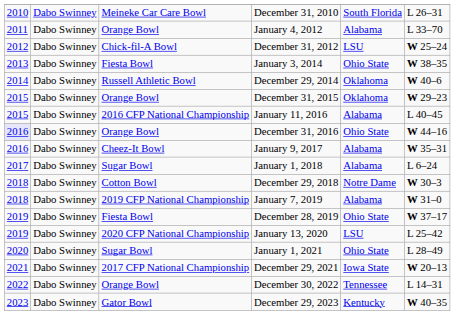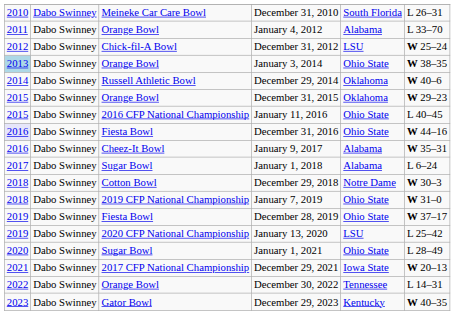 <table class="wikitable">
 <tr>
 </tr>
 <tr>
 <td><a href='#'>2010</a></td>
 <td><a href='#'>Dabo Swinney</a></td>
 <td><a href='#'>Meineke Car Care Bowl</a></td>
 <td>December 31, 2010</td>
 <td><a href='#'>South Florida</a></td>
 <td>L 26–31</td>
 </tr>
 <tr>
 <td><a href='#'>2011</a></td>
 <td>Dabo Swinney</td>
 <td><a href='#'>Orange Bowl</a></td>
 <td>January 4, 2012</td>
 <td><a href='#'>Alabama</a></td>
 <td>L 33–70</td>
 </tr>
 <tr>
 <td><a href='#'>2012</a></td>
 <td>Dabo Swinney</td>
 <td><a href='#'>Chick-fil-A Bowl</a></td>
 <td>December 31, 2012</td>
 <td><a href='#'>LSU</a></td>
 <td><strong>W</strong> 25–24</td>
 </tr>
 <tr>
-<td><a href='#'>2013</a></td>
+<td style="background: lightblue;"><a href='#'>2013</a></td>
 <td>Dabo Swinney</td>
-<td><a href='#'>Fiesta Bowl</a></td>
+<td><a href='#'>Orange Bowl</a></td>
 <td>January 3, 2014</td>
 <td><a href='#'>Ohio State</a></td>
 <td><strong>W</strong> 38–35</td>
 </tr>
 <tr>
 <td><a href='#'>2014</a></td>
 <td>Dabo Swinney</td>
 <td><a href='#'>Russell Athletic Bowl</a></td>
 <td>December 29, 2014</td>
 <td><a href='#'>Oklahoma</a></td>
 <td><strong>W</strong> 40–6</td>
 </tr>
 <tr>
 <td><a href='#'>2015</a></td>
 <td>Dabo Swinney</td>
 <td><a href='#'>Orange Bowl</a></td>
 <td>December 31, 2015</td>
 <td><a href='#'>Oklahoma</a></td>
 <td><strong>W</strong> 29–23</td>
 </tr>
 <tr>
 <td><a href='#'>2015</a></td>
 <td>Dabo Swinney</td>
 <td><a href='#'>2016 CFP National Championship</a></td>
 <td>January 11, 2016</td>
-<td><a href='#'>Alabama</a></td>
+<td><a href='#'>Ohio State</a></td>
 <td>L 40–45</td>
 </tr>
 <tr>
 <td style="background: lavender;"><a href='#'>2016</a></td>
 <td>Dabo Swinney</td>
-<td><a href='#'>Orange Bowl</a></td>
+<td><a href='#'>Fiesta Bowl</a></td>
 <td>December 31, 2016</td>
 <td><a href='#'>Ohio State</a></td>
 <td><strong>W</strong> 44–16</td>
 </tr>
 <tr>
 <td><a href='#'>2016</a></td>
 <td>Dabo Swinney</td>
 <td><a href='#'>Cheez-It Bowl</a></td>
 <td>January 9, 2017</td>
 <td><a href='#'>Alabama</a></td>
 <td><strong>W</strong> 35–31</td>
 </tr>
 <tr>
 <td><a href='#'>2017</a></td>
 <td>Dabo Swinney</td>
 <td><a href='#'>Sugar Bowl</a></td>
 <td>January 1, 2018</td>
 <td><a href='#'>Alabama</a></td>
 <td>L 6–24</td>
 </tr>
 <tr>
 <td><a href='#'>2018</a></td>
 <td>Dabo Swinney</td>
 <td><a href='#'>Cotton Bowl</a></td>
 <td>December 29, 2018</td>
 <td><a href='#'>Notre Dame</a></td>
 <td><strong>W</strong> 30–3</td>
 </tr>
 <tr>
 <td><a href='#'>2018</a></td>
 <td>Dabo Swinney</td>
 <td><a href='#'>2019 CFP National Championship</a></td>
 <td>January 7, 2019</td>
-<td><a href='#'>Alabama</a></td>
+<td><a href='#'>Ohio State</a></td>
 <td><strong>W</strong> 31–0</td>
 </tr>
 <tr>
 <td><a href='#'>2019</a></td>
 <td>Dabo Swinney</td>
 <td><a href='#'>Fiesta Bowl</a></td>
 <td>December 28, 2019</td>
 <td><a href='#'>Ohio State</a></td>
 <td><strong>W</strong> 37–17</td>
 </tr>
 <tr>
 <td><a href='#'>2019</a></td>
 <td>Dabo Swinney</td>
 <td><a href='#'>2020 CFP National Championship</a></td>
 <td>January 13, 2020</td>
 <td><a href='#'>LSU</a></td>
 <td>L 25–42</td>
 </tr>
 <tr>
 <td><a href='#'>2020</a></td>
 <td>Dabo Swinney</td>
 <td><a href='#'>Sugar Bowl</a></td>
 <td>January 1, 2021</td>
 <td><a href='#'>Ohio State</a></td>
 <td>L 28–49</td>
 </tr>
 <tr>
 <td><a href='#'>2021</a></td>
 <td>Dabo Swinney</td>
 <td><a href='#'>2017 CFP National Championship</a></td>
 <td>December 29, 2021</td>
 <td><a href='#'>Iowa State</a></td>
 <td><strong>W</strong> 20–13</td>
 </tr>
 <tr>
 <td><a href='#'>2022</a></td>
 <td>Dabo Swinney</td>
 <td><a href='#'>Orange Bowl</a></td>
 <td>December 30, 2022</td>
 <td><a href='#'>Tennessee</a></td>
 <td>L 14–31</td>
 </tr>
 <tr>
 <td><a href='#'>2023</a></td>
 <td>Dabo Swinney</td>
 <td><a href='#'>Gator Bowl</a></td>
 <td>December 29, 2023</td>
 <td><a href='#'>Kentucky</a></td>
 <td><strong>W</strong> 40–35</td>
 </tr>
 </table>
